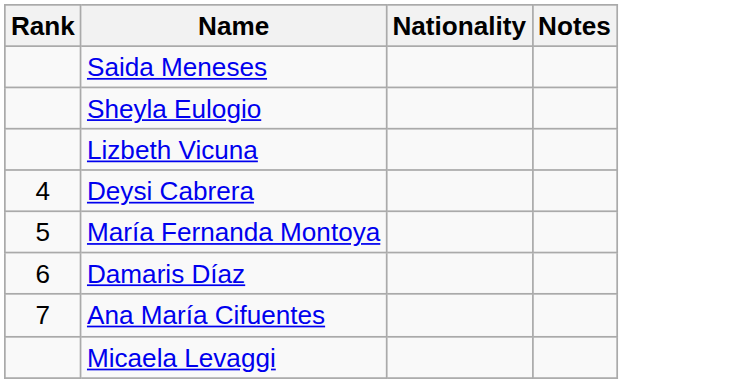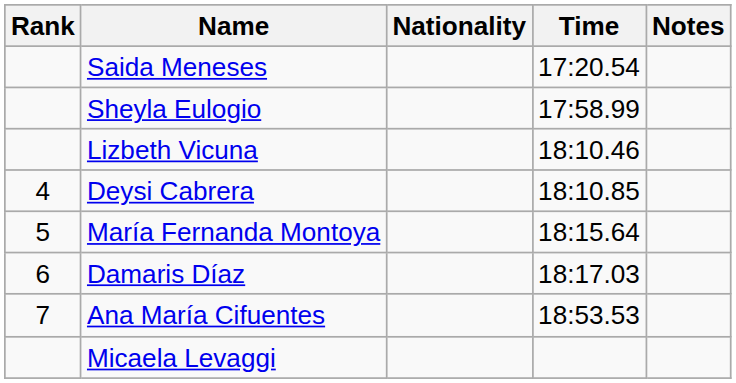 <table class="wikitable sortable" style="text-align:center;font-size:95%">
 <tr>
 <th>Rank</th>
 <th>Name</th>
 <th>Nationality</th>
+<th>Time</th>
 <th>Notes</th>
 </tr>
 <tr>
 <td></td>
 <td align=left><a href='#'>Saida Meneses</a></td>
 <td align=left></td>
+<td>17:20.54</td>
 <td></td>
 </tr>
 <tr>
 <td></td>
 <td align=left><a href='#'>Sheyla Eulogio</a></td>
 <td align=left></td>
+<td>17:58.99</td>
 <td></td>
 </tr>
 <tr>
 <td></td>
 <td align=left><a href='#'>Lizbeth Vicuna</a></td>
 <td align=left></td>
+<td>18:10.46</td>
 <td></td>
 </tr>
 <tr>
 <td>4</td>
 <td align=left><a href='#'>Deysi Cabrera</a></td>
 <td align=left></td>
+<td>18:10.85</td>
 <td></td>
 </tr>
 <tr>
 <td>5</td>
 <td align=left><a href='#'>María Fernanda Montoya</a></td>
 <td align=left></td>
+<td>18:15.64</td>
 <td></td>
 </tr>
 <tr>
 <td>6</td>
 <td align=left><a href='#'>Damaris Díaz</a></td>
 <td align=left></td>
+<td>18:17.03</td>
 <td></td>
 </tr>
 <tr>
 <td>7</td>
 <td align=left><a href='#'>Ana María Cifuentes</a></td>
 <td align=left></td>
+<td>18:53.53</td>
 <td></td>
 </tr>
 <tr>
 <td></td>
 <td align=left><a href='#'>Micaela Levaggi</a></td>
 <td align=left></td>
 <td></td>
+<td></td>
 </tr>
 </table>
